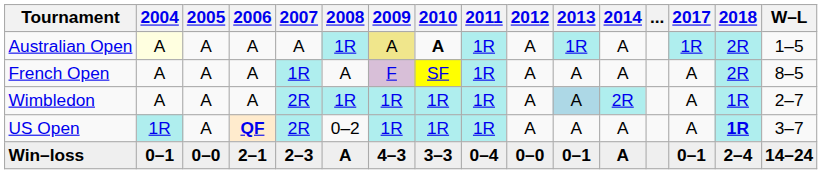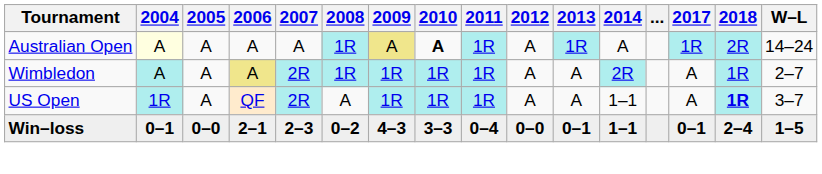 <table class="wikitable" style="text-align:center;">
 <tr>
 <th>Tournament</th>
 <th><a href='#'>2004</a></th>
 <th><a href='#'>2005</a></th>
 <th><a href='#'>2006</a></th>
 <th><a href='#'>2007</a></th>
 <th><a href='#'>2008</a></th>
 <th><a href='#'>2009</a></th>
 <th><a href='#'>2010</a></th>
 <th><a href='#'>2011</a></th>
 <th><a href='#'>2012</a></th>
 <th><a href='#'>2013</a></th>
 <th><a href='#'>2014</a></th>
 <th>...</th>
 <th><a href='#'>2017</a></th>
 <th><a href='#'>2018</a></th>
 <th>W–L</th>
 </tr>
 <tr>
 <td align="left"><a href='#'>Australian Open</a></td>
 <td style="background: lightyellow;">A</td>
 <td>A</td>
 <td>A</td>
 <td>A</td>
 <td style="background:#afeeee;"><a href='#'>1R</a></td>
 <td style="background: khaki;">A</td>
 <td><strong>A</strong></td>
 <td style="background:#afeeee;"><a href='#'>1R</a></td>
 <td>A</td>
 <td style="background:#afeeee;"><a href='#'>1R</a></td>
 <td>A</td>
 <td></td>
 <td style="background:#afeeee;"><a href='#'>1R</a></td>
 <td style="background:#afeeee;"><a href='#'>2R</a></td>
-<td>1–5</td>
-</tr>
-<tr>
-<td align="left"><a href='#'>French Open</a></td>
-<td>A</td>
-<td>A</td>
-<td>A</td>
-<td style="background:#afeeee;"><a href='#'>1R</a></td>
-<td>A</td>
-<td style="background:thistle;"><a href='#'>F</a></td>
-<td style="background:yellow;"><a href='#'>SF</a></td>
-<td style="background:#afeeee;"><a href='#'>1R</a></td>
-<td>A</td>
-<td>A</td>
-<td>A</td>
-<td></td>
-<td>A</td>
-<td style="background:#afeeee;"><a href='#'>2R</a></td>
-<td>8–5</td>
+<td>14–24</td>
 </tr>
 <tr>
 <td align="left"><a href='#'>Wimbledon</a></td>
+<td style="background: paleturquoise;">A</td>
 <td>A</td>
-<td>A</td>
-<td>A</td>
+<td style="background: khaki;">A</td>
 <td style="background:#afeeee;"><a href='#'>2R</a></td>
 <td style="background:#afeeee;"><a href='#'>1R</a></td>
 <td style="background:#afeeee;"><a href='#'>1R</a></td>
 <td style="background:#afeeee;"><a href='#'>1R</a></td>
 <td style="background:#afeeee;"><a href='#'>1R</a></td>
 <td>A</td>
-<td style="background: lightblue;">A</td>
+<td>A</td>
 <td style="background:#afeeee;"><a href='#'>2R</a></td>
 <td></td>
 <td>A</td>
 <td style="background:#afeeee;"><a href='#'>1R</a></td>
 <td>2–7</td>
 </tr>
 <tr>
 <td align="left"><a href='#'>US Open</a></td>
 <td style="background:#afeeee;"><a href='#'>1R</a></td>
 <td>A</td>
-<td style="background:#ffebcd;"><strong><a href='#'>QF</a></strong></td>
+<td style="background:#ffebcd;"><a href='#'>QF</a></td>
 <td style="background:#afeeee;"><a href='#'>2R</a></td>
-<td>0–2</td>
+<td>A</td>
 <td style="background:#afeeee;"><a href='#'>1R</a></td>
 <td style="background:#afeeee;"><a href='#'>1R</a></td>
 <td style="background:#afeeee;"><a href='#'>1R</a></td>
 <td>A</td>
 <td>A</td>
-<td>A</td>
+<td>1–1</td>
 <td></td>
 <td>A</td>
 <td style="background:#afeeee;"><strong><a href='#'>1R</a></strong></td>
 <td>3–7</td>
 </tr>
 <tr style=background:#efefef;font-weight:bold;>
 <td style="text-align:left">Win–loss</td>
 <td>0–1</td>
 <td>0–0</td>
 <td>2–1</td>
 <td>2–3</td>
-<td>A</td>
+<td>0–2</td>
 <td>4–3</td>
 <td>3–3</td>
 <td>0–4</td>
 <td>0–0</td>
 <td>0–1</td>
-<td>A</td>
+<td>1–1</td>
 <td></td>
 <td>0–1</td>
 <td>2–4</td>
-<td>14–24</td>
+<td>1–5</td>
 </tr>
 </table>
